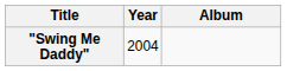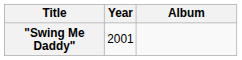 <table class="wikitable plainrowheaders" style="text-align:center;">
 <tr>
 <th scope="col" style="width:8em;">Title</th>
 <th scope="col" style="width:1em;">Year</th>
 <th scope="col" style="width:8em;">Album</th>
 </tr>
 <tr>
 <th scope="row">"Swing Me Daddy"</th>
-<td>2004</td>
+<td>2001</td>
 <td></td>
 </tr>
 </table>
